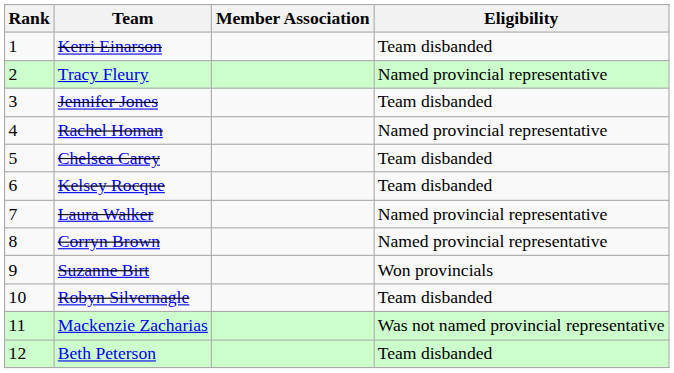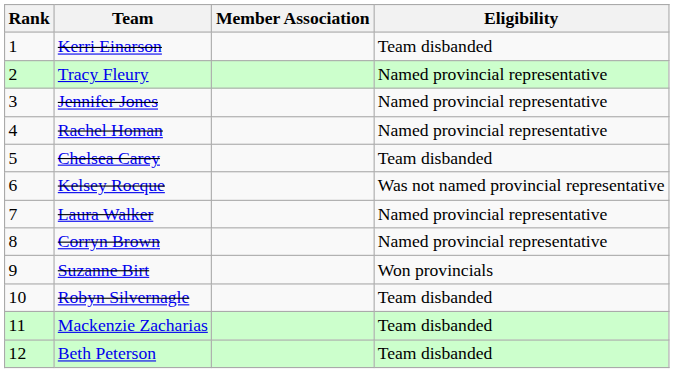 <table class="wikitable">
 <tr>
 <th scope="col">Rank</th>
 <th scope="col">Team</th>
 <th scope="col">Member Association</th>
 <th scope="col">Eligibility</th>
 </tr>
 <tr>
 <td>1</td>
 <td><s><a href='#'>Kerri Einarson</a></s></td>
 <td></td>
 <td>Team disbanded</td>
 </tr>
 <tr bgcolor=#ccffcc>
 <td>2</td>
 <td><a href='#'>Tracy Fleury</a></td>
 <td></td>
 <td>Named provincial representative</td>
 </tr>
 <tr>
 <td>3</td>
 <td><s><a href='#'>Jennifer Jones</a></s></td>
 <td></td>
-<td>Team disbanded</td>
+<td>Named provincial representative</td>
 </tr>
 <tr>
 <td>4</td>
 <td><s><a href='#'>Rachel Homan</a></s></td>
 <td></td>
 <td>Named provincial representative</td>
 </tr>
 <tr>
 <td>5</td>
 <td><s><a href='#'>Chelsea Carey</a></s></td>
 <td></td>
 <td>Team disbanded</td>
 </tr>
 <tr>
 <td>6</td>
 <td><s><a href='#'>Kelsey Rocque</a></s></td>
 <td></td>
-<td>Team disbanded</td>
+<td>Was not named provincial representative</td>
 </tr>
 <tr>
 <td>7</td>
 <td><s><a href='#'>Laura Walker</a></s></td>
 <td></td>
 <td>Named provincial representative</td>
 </tr>
 <tr>
 <td>8</td>
 <td><s><a href='#'>Corryn Brown</a></s></td>
 <td></td>
 <td>Named provincial representative</td>
 </tr>
 <tr>
 <td>9</td>
 <td><s><a href='#'>Suzanne Birt</a></s></td>
 <td></td>
 <td>Won provincials</td>
 </tr>
 <tr>
 <td>10</td>
 <td><s><a href='#'>Robyn Silvernagle</a></s></td>
 <td></td>
 <td>Team disbanded</td>
 </tr>
 <tr bgcolor=#ccffcc>
 <td>11</td>
 <td><a href='#'>Mackenzie Zacharias</a></td>
 <td></td>
-<td>Was not named provincial representative</td>
+<td>Team disbanded</td>
 </tr>
 <tr bgcolor=#ccffcc>
 <td>12</td>
 <td><a href='#'>Beth Peterson</a></td>
 <td></td>
 <td>Team disbanded</td>
 </tr>
 </table>
